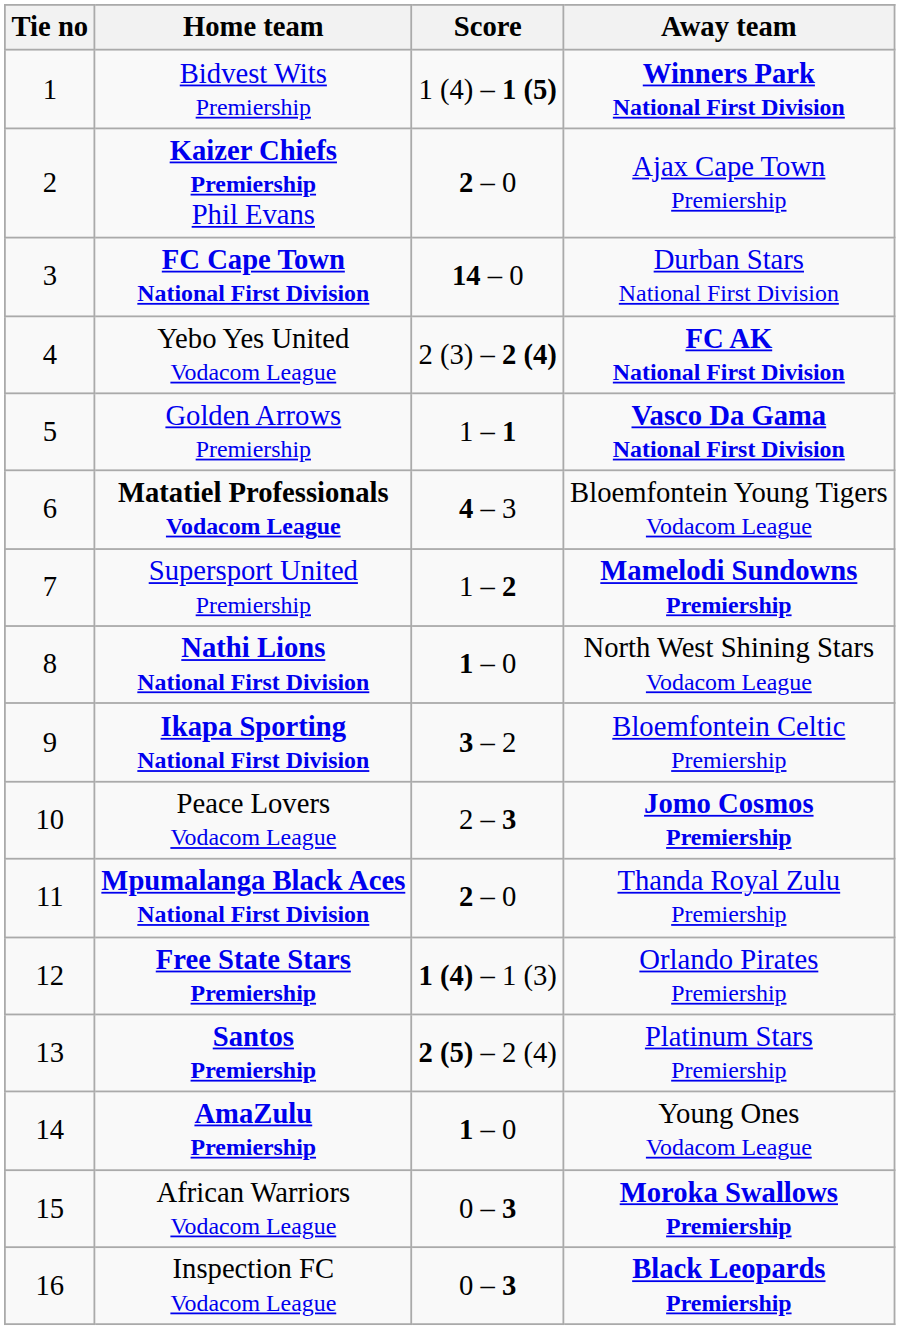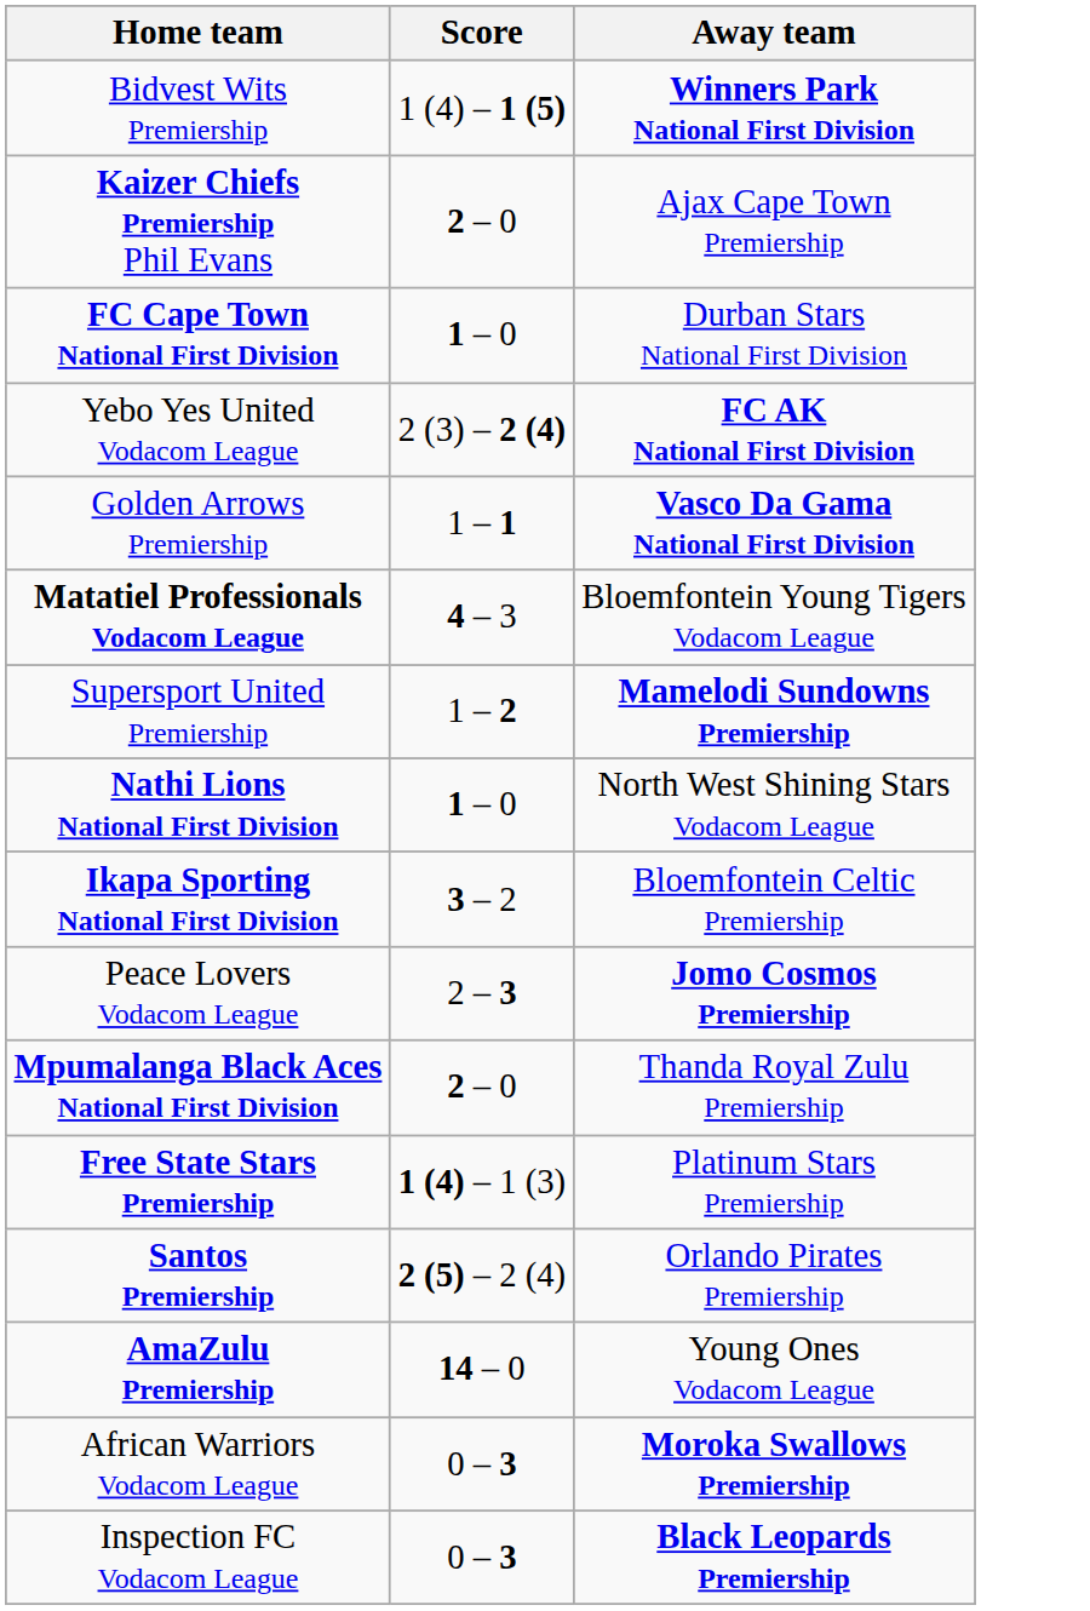 <table class="wikitable" style="text-align: center">
 <tr>
-<th>Tie no</th>
 <th>Home team</th>
 <th>Score</th>
 <th>Away team</th>
 </tr>
 <tr>
-<td>1</td>
 <td><a href='#'>Bidvest Wits</a> <br> <small><a href='#'>Premiership</a></small></td>
 <td>1 (4) – <strong>1 (5)</strong></td>
 <td><strong><a href='#'>Winners Park</a></strong> <br> <strong><small><a href='#'>National First Division</a></small></strong></td>
 </tr>
 <tr>
-<td>2</td>
 <td><strong><a href='#'>Kaizer Chiefs</a></strong> <br> <strong><small><a href='#'>Premiership</a></small></strong><br><a href='#'>Phil Evans</a></td>
 <td><strong>2</strong> – 0</td>
 <td><a href='#'>Ajax Cape Town</a> <br> <small><a href='#'>Premiership</a></small></td>
 </tr>
 <tr>
-<td>3</td>
 <td><strong><a href='#'>FC Cape Town</a></strong> <br> <strong><small><a href='#'>National First Division</a></small></strong></td>
-<td><strong>14</strong> – 0</td>
+<td><strong>1</strong> – 0</td>
 <td><a href='#'>Durban Stars</a> <br> <small><a href='#'>National First Division</a></small></td>
 </tr>
 <tr>
-<td>4</td>
 <td>Yebo Yes United <br> <small><a href='#'>Vodacom League</a></small></td>
 <td>2 (3) – <strong>2 (4)</strong></td>
 <td><strong><a href='#'>FC AK</a></strong> <br> <strong><small><a href='#'>National First Division</a></small></strong></td>
 </tr>
 <tr>
-<td>5</td>
 <td><a href='#'>Golden Arrows</a> <br> <small><a href='#'>Premiership</a></small></td>
 <td>1 – <strong>1</strong></td>
 <td><strong><a href='#'>Vasco Da Gama</a></strong> <br> <strong><small><a href='#'>National First Division</a></small></strong></td>
 </tr>
 <tr>
-<td>6</td>
 <td><strong>Matatiel Professionals</strong> <br> <strong><small><a href='#'>Vodacom League</a></small></strong></td>
 <td><strong>4</strong> – 3</td>
 <td>Bloemfontein Young Tigers <br> <small><a href='#'>Vodacom League</a></small></td>
 </tr>
 <tr>
-<td>7</td>
 <td><a href='#'>Supersport United</a> <br> <small><a href='#'>Premiership</a></small></td>
 <td>1 – <strong>2</strong></td>
 <td><strong><a href='#'>Mamelodi Sundowns</a> </strong> <br> <strong><small><a href='#'>Premiership</a></small></strong></td>
 </tr>
 <tr>
-<td>8</td>
 <td><strong><a href='#'>Nathi Lions</a></strong> <br> <strong><small><a href='#'>National First Division</a></small> </strong></td>
 <td><strong>1</strong> – 0</td>
 <td>North West Shining Stars <br> <small><a href='#'>Vodacom League</a></small></td>
 </tr>
 <tr>
-<td>9</td>
 <td><strong><a href='#'>Ikapa Sporting</a></strong> <br> <strong><small><a href='#'>National First Division</a></small> </strong></td>
 <td><strong>3</strong> – 2</td>
 <td><a href='#'>Bloemfontein Celtic</a> <br> <small><a href='#'>Premiership</a></small></td>
 </tr>
 <tr>
-<td>10</td>
 <td>Peace Lovers <br> <small><a href='#'>Vodacom League</a></small></td>
 <td>2 – <strong>3</strong></td>
 <td><strong><a href='#'>Jomo Cosmos</a></strong> <br> <strong><small><a href='#'>Premiership</a></small></strong></td>
 </tr>
 <tr>
-<td>11</td>
 <td><strong><a href='#'>Mpumalanga Black Aces</a></strong> <br> <strong><small><a href='#'>National First Division</a></small> </strong></td>
 <td><strong>2</strong> – 0</td>
 <td><a href='#'>Thanda Royal Zulu</a> <br> <small><a href='#'>Premiership</a></small></td>
 </tr>
 <tr>
-<td>12</td>
 <td><strong><a href='#'>Free State Stars</a></strong> <br> <strong> <small><a href='#'>Premiership</a></small> </strong></td>
 <td><strong>1 (4)</strong> – 1 (3)</td>
+<td><a href='#'>Platinum Stars</a> <br> <small><a href='#'>Premiership</a></small></td>
+</tr>
+<tr>
+<td><strong><a href='#'>Santos</a></strong> <br> <strong> <small><a href='#'>Premiership</a></small> </strong></td>
+<td><strong>2 (5)</strong> – 2 (4)</td>
 <td><a href='#'>Orlando Pirates</a> <br> <small><a href='#'>Premiership</a></small></td>
 </tr>
 <tr>
-<td>13</td>
-<td><strong><a href='#'>Santos</a></strong> <br> <strong> <small><a href='#'>Premiership</a></small> </strong></td>
-<td><strong>2 (5)</strong> – 2 (4)</td>
-<td><a href='#'>Platinum Stars</a> <br> <small><a href='#'>Premiership</a></small></td>
-</tr>
-<tr>
-<td>14</td>
 <td><strong><a href='#'>AmaZulu</a></strong> <br> <strong> <small><a href='#'>Premiership</a></small> </strong></td>
-<td><strong>1</strong> – 0</td>
+<td><strong>14</strong> – 0</td>
 <td>Young Ones <br> <small><a href='#'>Vodacom League</a></small></td>
 </tr>
 <tr>
-<td>15</td>
 <td>African Warriors <br> <small><a href='#'>Vodacom League</a></small></td>
 <td>0 – <strong>3</strong></td>
 <td><strong><a href='#'>Moroka Swallows</a></strong> <br> <strong><small><a href='#'>Premiership</a></small></strong></td>
 </tr>
 <tr>
-<td>16</td>
 <td>Inspection FC <br> <small><a href='#'>Vodacom League</a></small></td>
 <td>0 – <strong>3</strong></td>
 <td><strong><a href='#'>Black Leopards</a></strong> <br> <strong><small><a href='#'>Premiership</a></small></strong></td>
 </tr>
 </table>
